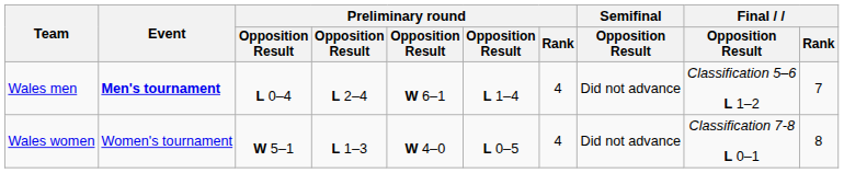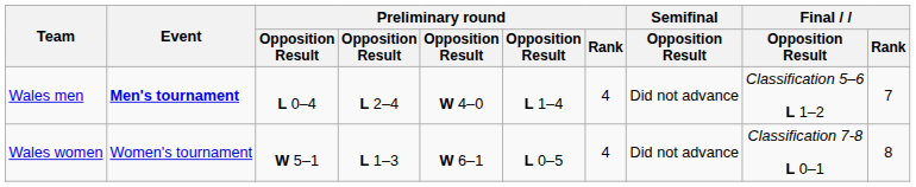 <table class=wikitable style=font-size:90%;text-align:center>
 <tr>
 <th rowspan=2>Team</th>
 <th rowspan=2>Event</th>
 <th colspan=5>Preliminary round</th>
 <th>Semifinal</th>
 <th colspan=2>Final /  / </th>
 </tr>
 <tr style=font-size:95%>
 <th>Opposition<br>Result</th>
 <th>Opposition<br>Result</th>
 <th>Opposition<br>Result</th>
 <th>Opposition<br>Result</th>
 <th>Rank</th>
 <th>Opposition<br>Result</th>
 <th>Opposition<br>Result</th>
 <th>Rank</th>
 </tr>
 <tr>
 <td align=left><a href='#'>Wales men</a></td>
 <td align=left><strong><a href='#'>Men's tournament</a></strong></td>
 <td><br><strong>L</strong> 0–4</td>
 <td><br><strong>L</strong> 2–4</td>
-<td><br><strong>W</strong> 6–1</td>
+<td><br><strong>W</strong> 4–0</td>
 <td><br><strong>L</strong> 1–4</td>
 <td>4</td>
 <td>Did not advance</td>
 <td><em>Classification 5–6</em><br><br><strong>L</strong> 1–2</td>
 <td>7</td>
 </tr>
 <tr>
 <td align=left><a href='#'>Wales women</a></td>
 <td align=left><a href='#'>Women's tournament</a></td>
 <td><br><strong>W</strong> 5–1</td>
 <td><br><strong>L</strong> 1–3</td>
-<td><br><strong>W</strong> 4–0</td>
+<td><br><strong>W</strong> 6–1</td>
 <td><br><strong>L</strong> 0–5</td>
 <td>4</td>
 <td>Did not advance</td>
 <td><em>Classification 7-8</em><br><br><strong>L</strong> 0–1</td>
 <td>8</td>
 </tr>
 </table>
